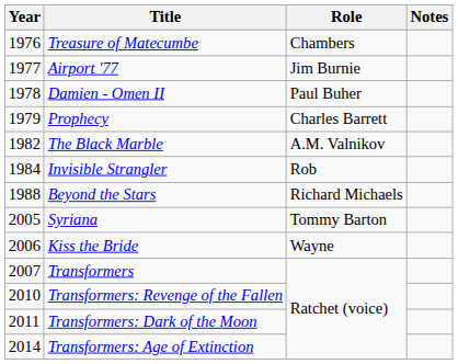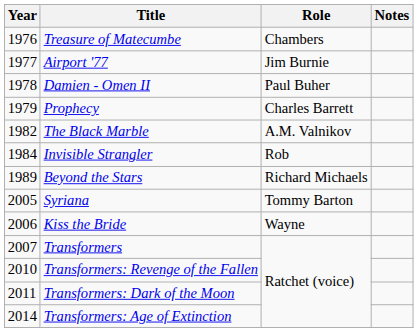 <table class="wikitable sortable">
 <tr>
 <th>Year</th>
 <th>Title</th>
 <th>Role</th>
 <th>Notes</th>
 </tr>
 <tr>
 <td>1976</td>
 <td><em><a href='#'>Treasure of Matecumbe</a></em></td>
 <td>Chambers</td>
 <td></td>
 </tr>
 <tr>
 <td>1977</td>
 <td><em><a href='#'>Airport '77</a></em></td>
 <td>Jim Burnie</td>
 <td></td>
 </tr>
 <tr>
 <td>1978</td>
 <td><em><a href='#'>Damien - Omen II</a></em></td>
 <td>Paul Buher</td>
 <td></td>
 </tr>
 <tr>
 <td>1979</td>
 <td><em><a href='#'>Prophecy</a></em></td>
 <td>Charles Barrett</td>
 <td></td>
 </tr>
 <tr>
 <td>1982</td>
 <td><em><a href='#'>The Black Marble</a></em></td>
 <td>A.M. Valnikov</td>
 <td></td>
 </tr>
 <tr>
 <td>1984</td>
 <td><em><a href='#'>Invisible Strangler</a></em></td>
 <td>Rob</td>
 <td></td>
 </tr>
 <tr>
-<td>1988</td>
+<td>1989</td>
 <td><em><a href='#'>Beyond the Stars</a></em></td>
 <td>Richard Michaels</td>
 <td></td>
 </tr>
 <tr>
 <td>2005</td>
 <td><em><a href='#'>Syriana</a></em></td>
 <td>Tommy Barton</td>
 <td></td>
 </tr>
 <tr>
 <td>2006</td>
 <td><em><a href='#'>Kiss the Bride</a></em></td>
 <td>Wayne</td>
 <td></td>
 </tr>
 <tr>
 <td>2007</td>
 <td><em><a href='#'>Transformers</a></em></td>
 <td rowspan="4">Ratchet (voice)</td>
 <td></td>
 </tr>
 <tr>
 <td>2010</td>
 <td><em><a href='#'>Transformers: Revenge of the Fallen</a></em></td>
 <td></td>
 </tr>
 <tr>
 <td>2011</td>
 <td><em><a href='#'>Transformers: Dark of the Moon</a></em></td>
 <td></td>
 </tr>
 <tr>
 <td>2014</td>
 <td><em><a href='#'>Transformers: Age of Extinction</a></em></td>
 <td></td>
 </tr>
 </table>
